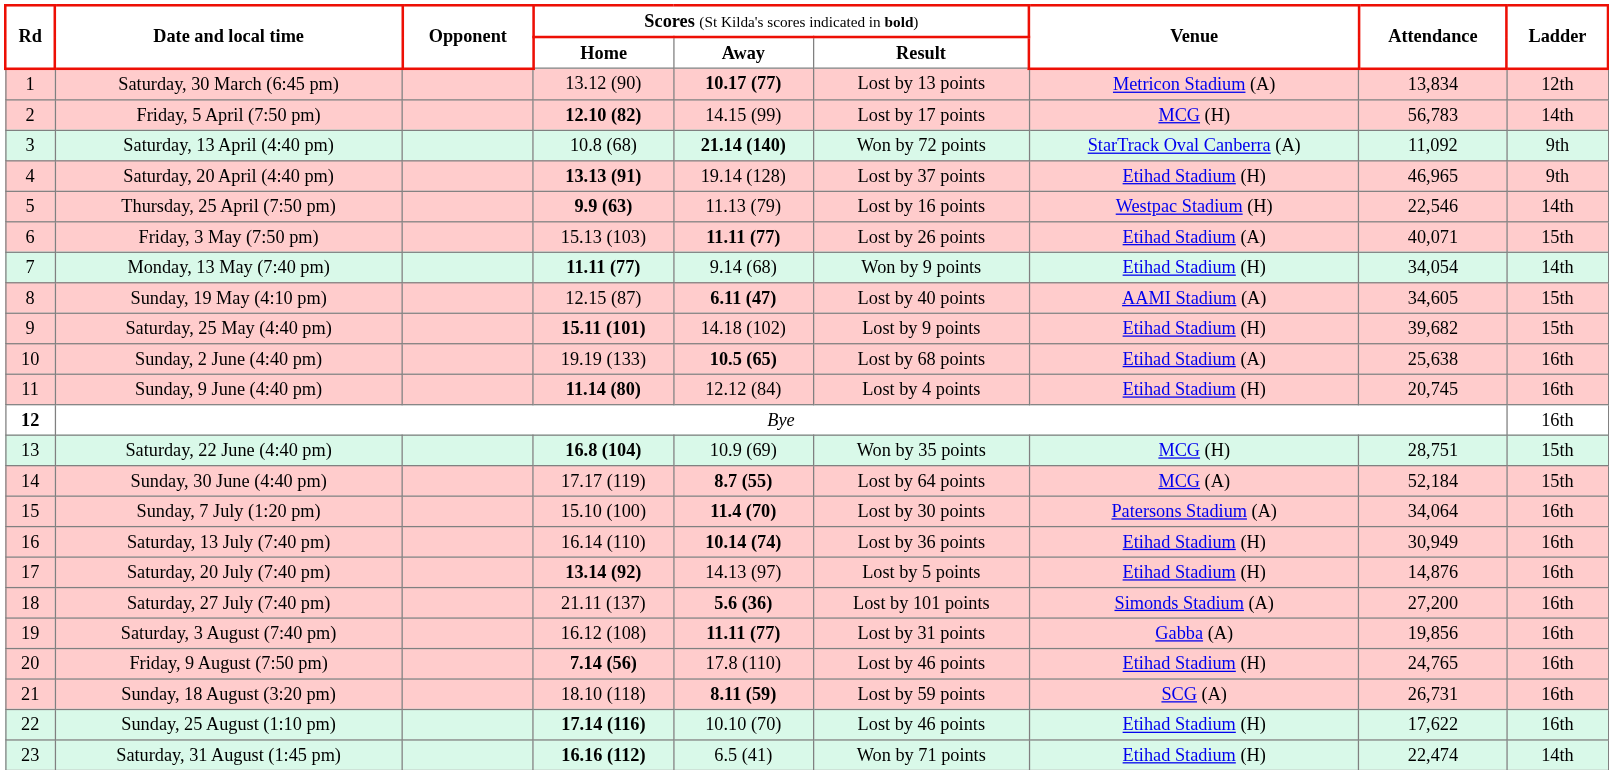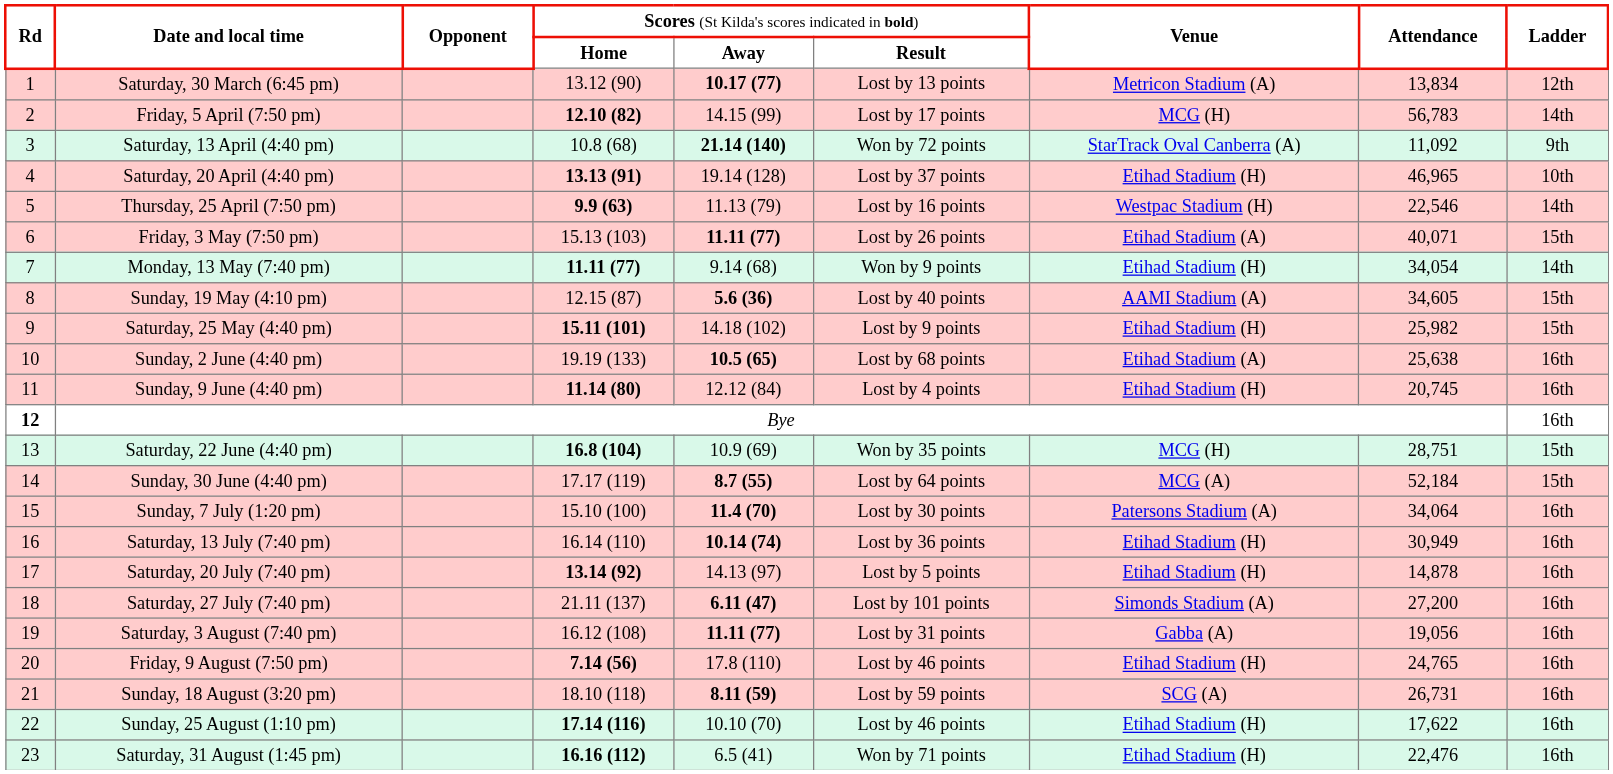 <table border="1" cellpadding="3" cellspacing="0" style="border-collapse:collapse; font-size:90%; text-align:center; width:100%;">
 <tr style="background:white; color: black;">
 <td rowspan=2 style="border: solid #ED0F05 2px;"><strong>Rd</strong></td>
 <td rowspan=2 style="border: solid #ED0F05 2px;"><strong>Date and local time</strong></td>
 <td rowspan=2 style="border: solid #ED0F05 2px;"><strong>Opponent</strong></td>
 <td colspan=3 style="border: solid #ED0F05 2px;"><strong>Scores</strong> <small>(St Kilda's scores indicated in <strong>bold</strong>)</small></td>
 <td rowspan=2 style="border: solid #ED0F05 2px;"><strong>Venue</strong></td>
 <td rowspan=2 style="border: solid #ED0F05 2px;"><strong>Attendance</strong></td>
 <td rowspan=2 style="border: solid #ED0F05 2px;"><strong>Ladder</strong></td>
 </tr>
 <tr>
 <th><span>Home</span></th>
 <th><span>Away</span></th>
 <th><span>Result</span></th>
 </tr>
 <tr style="background:#fcc">
 <td>1</td>
 <td>Saturday, 30 March (6:45 pm)</td>
 <td></td>
 <td>13.12 (90)</td>
 <td><strong>10.17 (77)</strong></td>
 <td>Lost by 13 points</td>
 <td><a href='#'>Metricon Stadium</a> (A)</td>
 <td>13,834</td>
 <td>12th</td>
 </tr>
 <tr style="background:#fcc">
 <td>2</td>
 <td>Friday, 5 April (7:50 pm)</td>
 <td></td>
 <td><strong>12.10 (82)</strong></td>
 <td>14.15 (99)</td>
 <td>Lost by 17 points</td>
 <td><a href='#'>MCG</a> (H)</td>
 <td>56,783</td>
 <td>14th</td>
 </tr>
 <tr style="background:#d9f9e9">
 <td>3</td>
 <td>Saturday, 13 April (4:40 pm)</td>
 <td></td>
 <td>10.8 (68)</td>
 <td><strong>21.14 (140)</strong></td>
 <td>Won by 72 points</td>
 <td><a href='#'>StarTrack Oval Canberra</a> (A)</td>
 <td>11,092</td>
 <td>9th</td>
 </tr>
 <tr style="background:#fcc">
 <td>4</td>
 <td>Saturday, 20 April (4:40 pm)</td>
 <td></td>
 <td><strong>13.13 (91)</strong></td>
 <td>19.14 (128)</td>
 <td>Lost by 37 points</td>
 <td><a href='#'>Etihad Stadium</a> (H)</td>
 <td>46,965</td>
-<td>9th</td>
+<td>10th</td>
 </tr>
 <tr style="background:#fcc">
 <td>5</td>
 <td>Thursday, 25 April (7:50 pm)</td>
 <td></td>
 <td><strong>9.9 (63)</strong></td>
 <td>11.13 (79)</td>
 <td>Lost by 16 points</td>
 <td><a href='#'>Westpac Stadium</a> (H)</td>
 <td>22,546</td>
 <td>14th</td>
 </tr>
 <tr style="background:#fcc">
 <td>6</td>
 <td>Friday, 3 May (7:50 pm)</td>
 <td></td>
 <td>15.13 (103)</td>
 <td><strong>11.11 (77)</strong></td>
 <td>Lost by 26 points</td>
 <td><a href='#'>Etihad Stadium</a> (A)</td>
 <td>40,071</td>
 <td>15th</td>
 </tr>
 <tr style="background:#d9f9e9">
 <td>7</td>
 <td>Monday, 13 May (7:40 pm)</td>
 <td></td>
 <td><strong>11.11 (77)</strong></td>
 <td>9.14 (68)</td>
 <td>Won by 9 points</td>
 <td><a href='#'>Etihad Stadium</a> (H)</td>
 <td>34,054</td>
 <td>14th</td>
 </tr>
 <tr style="background:#fcc">
 <td>8</td>
 <td>Sunday, 19 May (4:10 pm)</td>
 <td></td>
 <td>12.15 (87)</td>
-<td><strong>6.11 (47)</strong></td>
+<td><strong>5.6 (36)</strong></td>
 <td>Lost by 40 points</td>
 <td><a href='#'>AAMI Stadium</a> (A)</td>
 <td>34,605</td>
 <td>15th</td>
 </tr>
 <tr style="background:#fcc">
 <td>9</td>
 <td>Saturday, 25 May (4:40 pm)</td>
 <td></td>
 <td><strong>15.11 (101)</strong></td>
 <td>14.18 (102)</td>
 <td>Lost by 9 points</td>
 <td><a href='#'>Etihad Stadium</a> (H)</td>
-<td>39,682</td>
+<td>25,982</td>
 <td>15th</td>
 </tr>
 <tr style="background:#fcc">
 <td>10</td>
 <td>Sunday, 2 June (4:40 pm)</td>
 <td></td>
 <td>19.19 (133)</td>
 <td><strong>10.5 (65)</strong></td>
 <td>Lost by 68 points</td>
 <td><a href='#'>Etihad Stadium</a> (A)</td>
 <td>25,638</td>
 <td>16th</td>
 </tr>
 <tr style="background:#fcc">
 <td>11</td>
 <td>Sunday, 9 June (4:40 pm)</td>
 <td></td>
 <td><strong>11.14 (80)</strong></td>
 <td>12.12 (84)</td>
 <td>Lost by 4 points</td>
 <td><a href='#'>Etihad Stadium</a> (H)</td>
 <td>20,745</td>
 <td>16th</td>
 </tr>
 <tr style="background:white">
 <td><strong>12</strong></td>
 <td colspan="7"><em>Bye</em></td>
 <td>16th</td>
 </tr>
 <tr style="background:#d9f9e9">
 <td>13</td>
 <td>Saturday, 22 June (4:40 pm)</td>
 <td></td>
 <td><strong>16.8 (104)</strong></td>
 <td>10.9 (69)</td>
 <td>Won by 35 points</td>
 <td><a href='#'>MCG</a> (H)</td>
 <td>28,751</td>
 <td>15th</td>
 </tr>
 <tr style="background:#fcc">
 <td>14</td>
 <td>Sunday, 30 June (4:40 pm)</td>
 <td></td>
 <td>17.17 (119)</td>
 <td><strong>8.7 (55)</strong></td>
 <td>Lost by 64 points</td>
 <td><a href='#'>MCG</a> (A)</td>
 <td>52,184</td>
 <td>15th</td>
 </tr>
 <tr style="background:#fcc">
 <td>15</td>
 <td>Sunday, 7 July (1:20 pm)</td>
 <td></td>
 <td>15.10 (100)</td>
 <td><strong>11.4 (70)</strong></td>
 <td>Lost by 30 points</td>
 <td><a href='#'>Patersons Stadium</a> (A)</td>
 <td>34,064</td>
 <td>16th</td>
 </tr>
 <tr style="background:#fcc">
 <td>16</td>
 <td>Saturday, 13 July (7:40 pm)</td>
 <td></td>
 <td>16.14 (110)</td>
 <td><strong>10.14 (74)</strong></td>
 <td>Lost by 36 points</td>
 <td><a href='#'>Etihad Stadium</a> (H)</td>
 <td>30,949</td>
 <td>16th</td>
 </tr>
 <tr style="background:#fcc">
 <td>17</td>
 <td>Saturday, 20 July (7:40 pm)</td>
 <td></td>
 <td><strong>13.14 (92)</strong></td>
 <td>14.13 (97)</td>
 <td>Lost by 5 points</td>
 <td><a href='#'>Etihad Stadium</a> (H)</td>
-<td>14,876</td>
+<td>14,878</td>
 <td>16th</td>
 </tr>
 <tr style="background:#fcc">
 <td>18</td>
 <td>Saturday, 27 July (7:40 pm)</td>
 <td></td>
 <td>21.11 (137)</td>
-<td><strong>5.6 (36)</strong></td>
+<td><strong>6.11 (47)</strong></td>
 <td>Lost by 101 points</td>
 <td><a href='#'>Simonds Stadium</a> (A)</td>
 <td>27,200</td>
 <td>16th</td>
 </tr>
 <tr style="background:#fcc">
 <td>19</td>
 <td>Saturday, 3 August (7:40 pm)</td>
 <td></td>
 <td>16.12 (108)</td>
 <td><strong>11.11 (77)</strong></td>
 <td>Lost by 31 points</td>
 <td><a href='#'>Gabba</a> (A)</td>
-<td>19,856</td>
+<td>19,056</td>
 <td>16th</td>
 </tr>
 <tr style="background:#fcc">
 <td>20</td>
 <td>Friday, 9 August (7:50 pm)</td>
 <td></td>
 <td><strong>7.14 (56)</strong></td>
 <td>17.8 (110)</td>
 <td>Lost by 46 points</td>
 <td><a href='#'>Etihad Stadium</a> (H)</td>
 <td>24,765</td>
 <td>16th</td>
 </tr>
 <tr style="background:#fcc">
 <td>21</td>
 <td>Sunday, 18 August (3:20 pm)</td>
 <td></td>
 <td>18.10 (118)</td>
 <td><strong>8.11 (59)</strong></td>
 <td>Lost by 59 points</td>
 <td><a href='#'>SCG</a> (A)</td>
 <td>26,731</td>
 <td>16th</td>
 </tr>
 <tr style="background:#d9f9e9">
 <td>22</td>
 <td>Sunday, 25 August (1:10 pm)</td>
 <td></td>
 <td><strong>17.14 (116)</strong></td>
 <td>10.10 (70)</td>
 <td>Lost by 46 points</td>
 <td><a href='#'>Etihad Stadium</a> (H)</td>
 <td>17,622</td>
 <td>16th</td>
 </tr>
 <tr style="background:#d9f9e9">
 <td>23</td>
 <td>Saturday, 31 August (1:45 pm)</td>
 <td></td>
 <td><strong>16.16 (112)</strong></td>
 <td>6.5 (41)</td>
 <td>Won by 71 points</td>
 <td><a href='#'>Etihad Stadium</a> (H)</td>
-<td>22,474</td>
-<td>14th</td>
+<td>22,476</td>
+<td>16th</td>
 </tr>
 </table>
